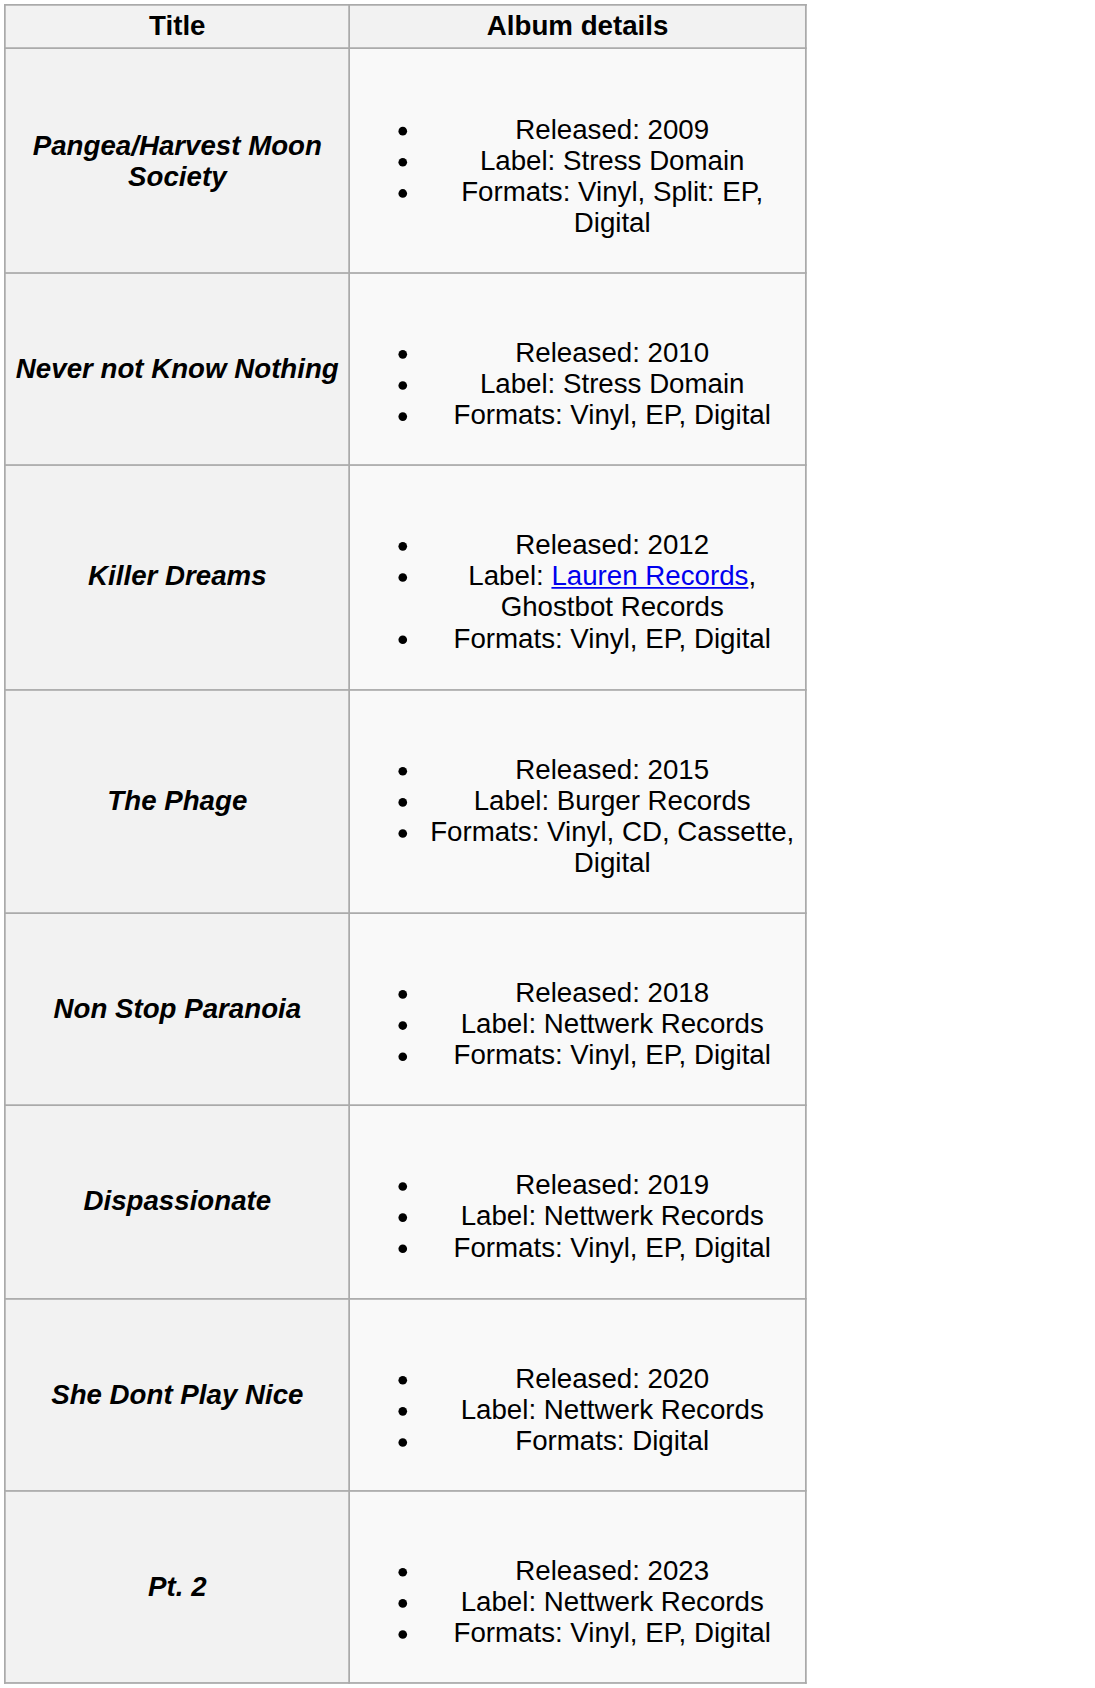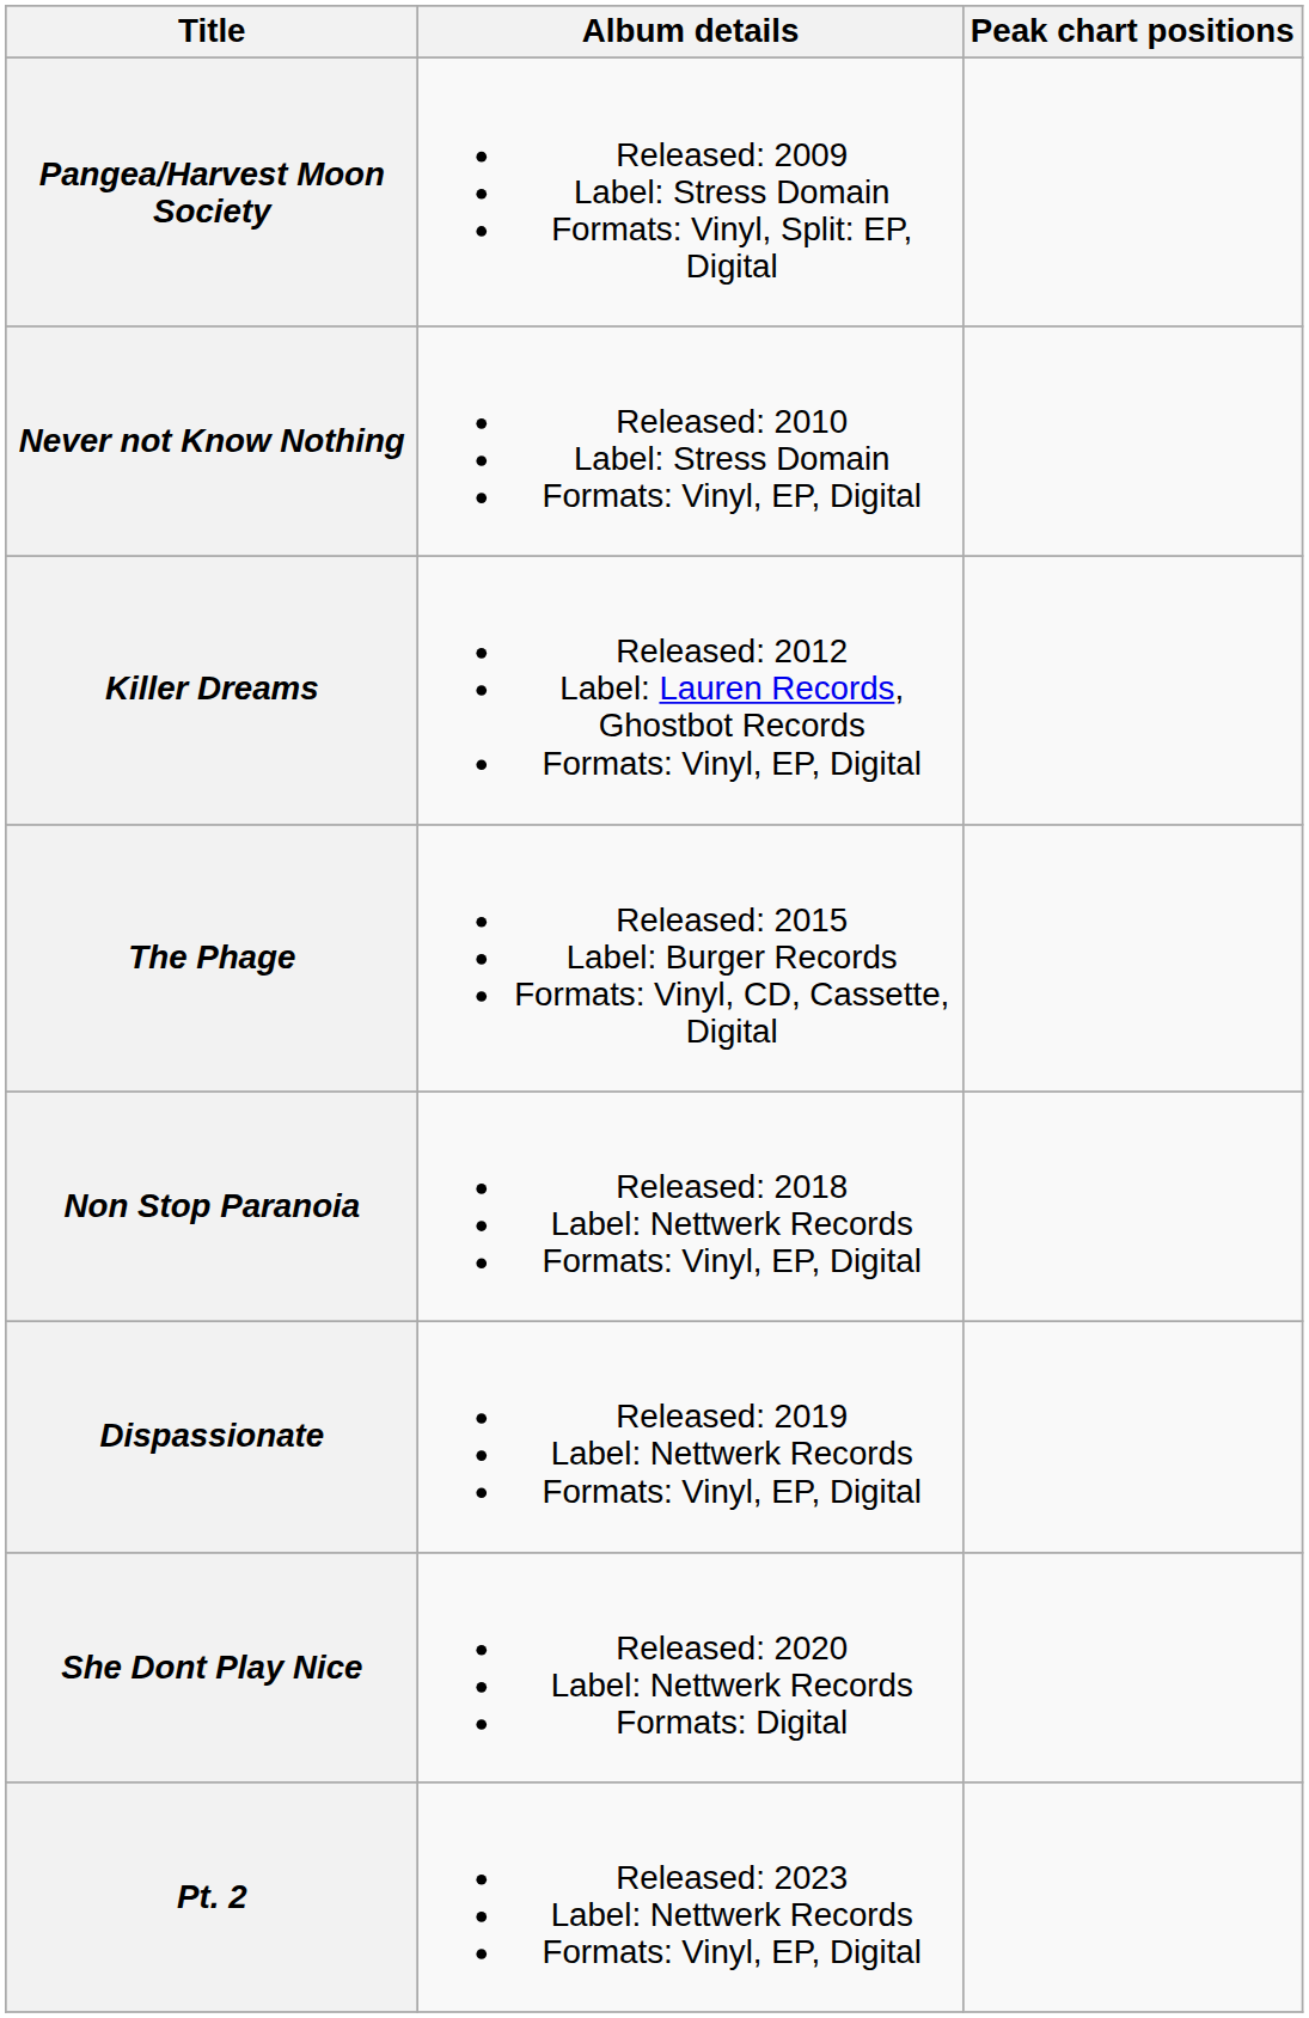 <table class="wikitable plainrowheaders" style="text-align:center;">
 <tr>
 <th scope="col" style="width:12em;">Title</th>
 <th scope="col" style="width:16em;">Album details</th>
+<th>Peak chart positions</th>
 </tr>
 <tr>
 <th scope="row"><em>Pangea/Harvest Moon Society</em></th>
 <td><br><ul><li>Released: 2009</li><li>Label: Stress Domain</li><li>Formats: Vinyl, Split: EP, Digital</li></ul></td>
+<td></td>
 </tr>
 <tr>
 <th scope="row"><em>Never not Know Nothing</em></th>
 <td><br><ul><li>Released: 2010</li><li>Label: Stress Domain</li><li>Formats: Vinyl, EP, Digital</li></ul></td>
+<td></td>
 </tr>
 <tr>
 <th scope="row"><em>Killer Dreams</em></th>
 <td><br><ul><li>Released: 2012</li><li>Label: <a href='#'>Lauren Records</a>, Ghostbot Records</li><li>Formats: Vinyl, EP, Digital</li></ul></td>
+<td></td>
 </tr>
 <tr>
 <th scope="row"><em>The Phage</em></th>
 <td><br><ul><li>Released: 2015</li><li>Label: Burger Records</li><li>Formats: Vinyl, CD, Cassette, Digital</li></ul></td>
+<td></td>
 </tr>
 <tr>
 <th scope="row"><em>Non Stop Paranoia</em></th>
 <td><br><ul><li>Released: 2018</li><li>Label: Nettwerk Records</li><li>Formats: Vinyl, EP, Digital</li></ul></td>
+<td></td>
 </tr>
 <tr>
 <th scope="row"><em>Dispassionate</em></th>
 <td><br><ul><li>Released: 2019</li><li>Label: Nettwerk Records</li><li>Formats: Vinyl, EP, Digital</li></ul></td>
+<td></td>
 </tr>
 <tr>
 <th scope="row"><em>She Dont Play Nice</em></th>
 <td><br><ul><li>Released: 2020</li><li>Label: Nettwerk Records</li><li>Formats: Digital</li></ul></td>
+<td></td>
 </tr>
 <tr>
 <th scope="row"><em>Pt. 2</em></th>
 <td><br><ul><li>Released: 2023</li><li>Label: Nettwerk Records</li><li>Formats: Vinyl, EP, Digital</li></ul></td>
+<td></td>
 </tr>
 </table>
